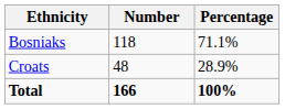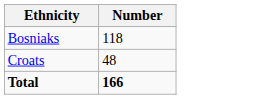 <table class="wikitable">
 <tr>
 <th width="100px">Ethnicity</th>
 <th width="80px">Number</th>
-<th width="80px">Percentage</th>
 </tr>
 <tr>
 <td><a href='#'>Bosniaks</a></td>
 <td>118</td>
-<td>71.1%</td>
 </tr>
 <tr>
 <td><a href='#'>Croats</a></td>
 <td>48</td>
-<td>28.9%</td>
 </tr>
 <tr>
 <td><strong>Total</strong></td>
 <td><strong>166</strong></td>
-<td><strong>100%</strong></td>
 </tr>
 </table>
